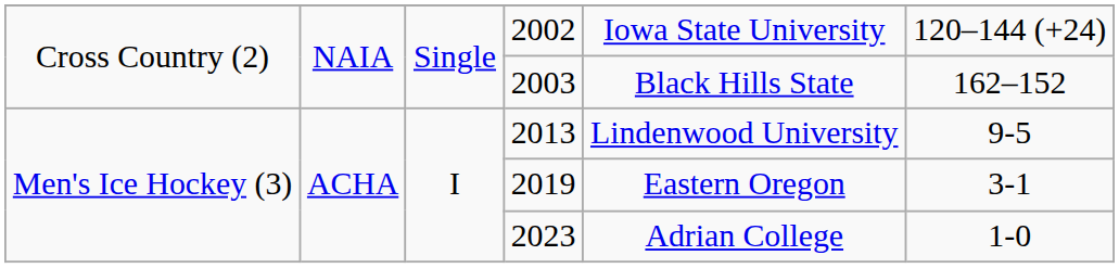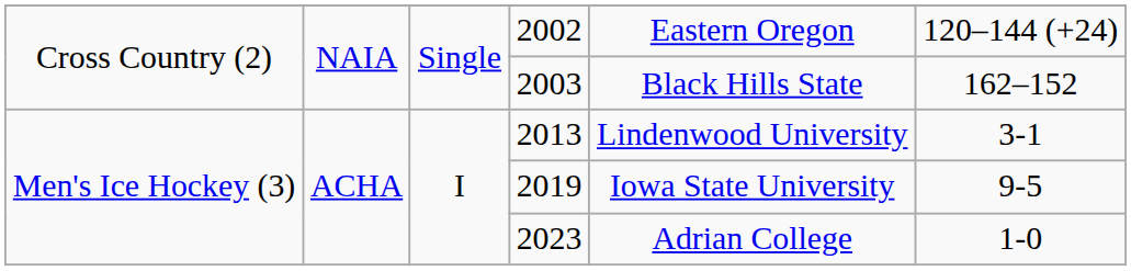 <table class="wikitable">
 <tr>
 </tr>
 <tr align="center">
 <td rowspan="2">Cross Country (2)</td>
 <td rowspan="2"><a href='#'>NAIA</a></td>
 <td rowspan="2"><a href='#'>Single</a></td>
 <td>2002</td>
-<td><a href='#'>Iowa State University</a></td>
+<td><a href='#'>Eastern Oregon</a></td>
 <td>120–144 (+24)</td>
 </tr>
 <tr align="center">
 <td>2003</td>
 <td><a href='#'>Black Hills State</a></td>
 <td>162–152</td>
 </tr>
 <tr align="center">
 <td rowspan="3"><a href='#'>Men's Ice Hockey</a> (3)</td>
 <td rowspan="3"><a href='#'>ACHA</a></td>
 <td rowspan="3">I</td>
 <td>2013</td>
 <td><a href='#'>Lindenwood University</a></td>
-<td>9-5</td>
+<td>3-1</td>
 </tr>
 <tr align="center">
 <td>2019</td>
-<td><a href='#'>Eastern Oregon</a></td>
-<td>3-1</td>
+<td><a href='#'>Iowa State University</a></td>
+<td>9-5</td>
 </tr>
 <tr align="center">
 <td>2023</td>
 <td><a href='#'>Adrian College</a></td>
 <td>1-0</td>
 </tr>
 </table>
